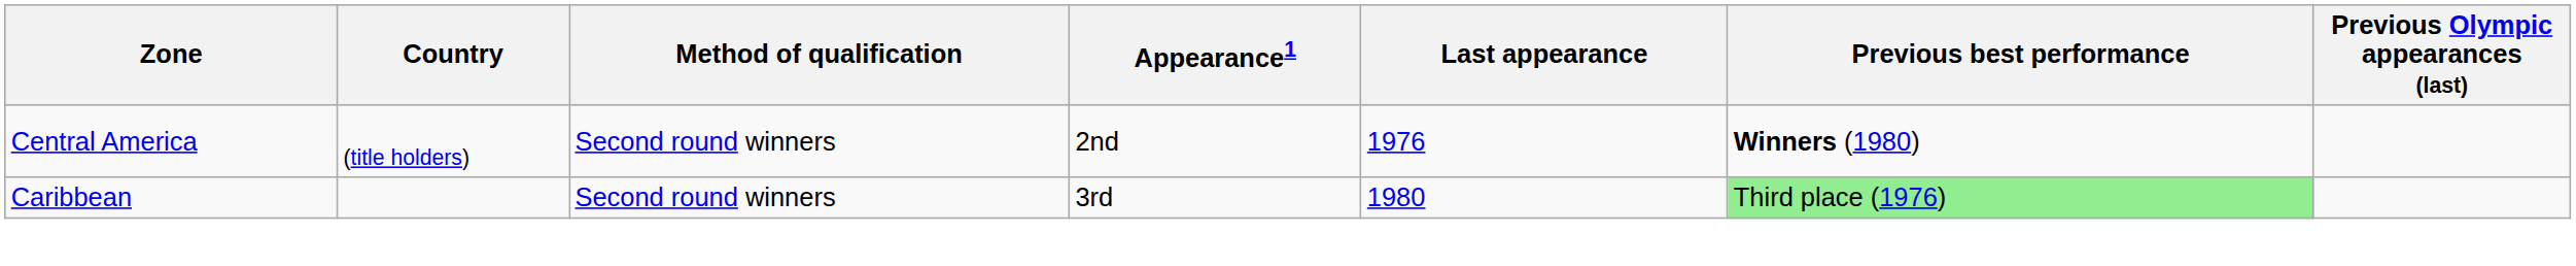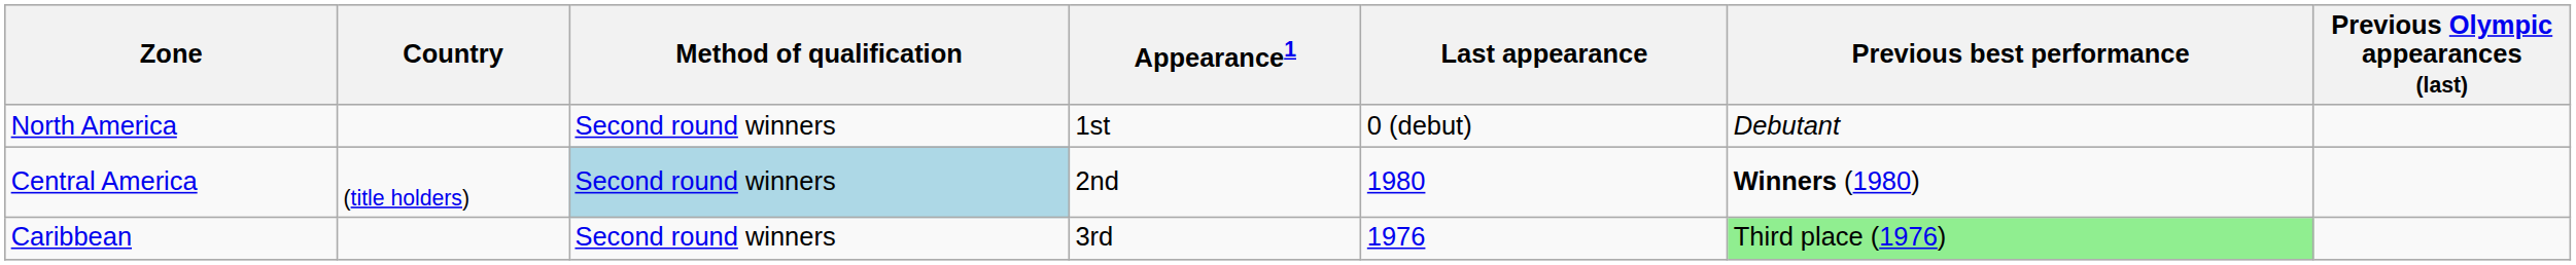 <table class="wikitable sortable">
 <tr>
 <th>Zone</th>
 <th>Country</th>
 <th>Method of qualification</th>
 <th>Appearance<sup><strong><a href='#'>1</a></strong></sup></th>
 <th>Last appearance</th>
 <th>Previous best performance</th>
 <th width=10%>Previous <a href='#'>Olympic</a> appearances<br><small>(last)</small></th>
 </tr>
 <tr>
+<td><a href='#'>North America</a></td>
+<td></td>
+<td><a href='#'>Second round</a> winners</td>
+<td>1st</td>
+<td>0 (debut)</td>
+<td><em>Debutant</em></td>
+<td></td>
+</tr>
+<tr>
 <td><a href='#'>Central America</a></td>
 <td><br><small>(<a href='#'>title holders</a>)</small></td>
-<td><a href='#'>Second round</a> winners</td>
+<td style="background: lightblue;"><a href='#'>Second round</a> winners</td>
 <td>2nd</td>
-<td><a href='#'>1976</a></td>
+<td><a href='#'>1980</a></td>
 <td><strong>Winners</strong> (<a href='#'>1980</a>)</td>
 <td></td>
 </tr>
 <tr>
 <td><a href='#'>Caribbean</a></td>
 <td></td>
 <td><a href='#'>Second round</a> winners</td>
 <td>3rd</td>
-<td><a href='#'>1980</a></td>
+<td><a href='#'>1976</a></td>
 <td style="background: lightgreen;">Third place (<a href='#'>1976</a>)</td>
 <td></td>
 </tr>
 </table>
